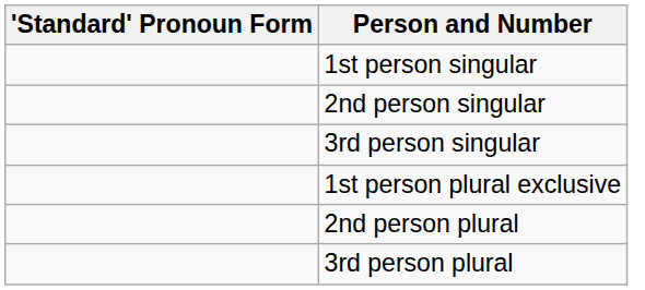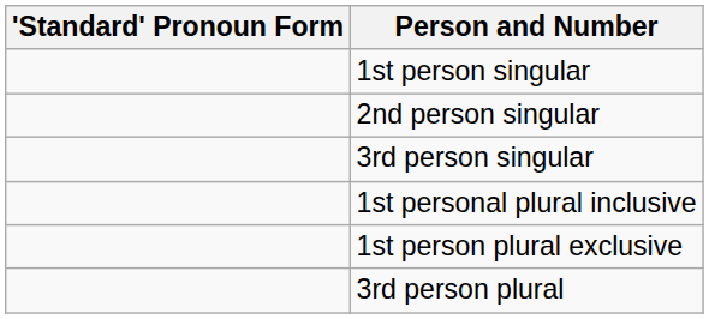 <table class="wikitable">
 <tr Kéo>
 <th>'Standard' Pronoun Form</th>
 <th>Person and Number</th>
 </tr>
 <tr>
 <td></td>
 <td>1st person singular</td>
 </tr>
 <tr>
 <td></td>
 <td>2nd person singular</td>
 </tr>
 <tr>
 <td></td>
 <td>3rd person singular</td>
 </tr>
 <tr>
 <td></td>
-<td>1st person plural exclusive</td>
+<td>1st personal plural inclusive</td>
 </tr>
 <tr>
 <td></td>
-<td>2nd person plural</td>
+<td>1st person plural exclusive</td>
 </tr>
 <tr>
 <td></td>
 <td>3rd person plural</td>
 </tr>
 </table>
